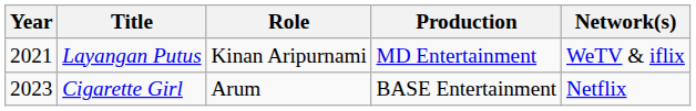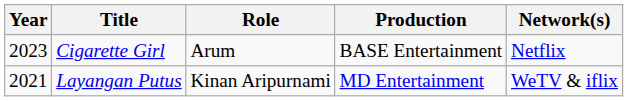 <table class="wikitable sortable">
 <tr>
 <th>Year</th>
 <th>Title</th>
 <th>Role</th>
 <th>Production</th>
 <th>Network(s)</th>
 </tr>
 <tr>
+<td>2023</td>
+<td><em><a href='#'>Cigarette Girl</a></em></td>
+<td>Arum</td>
+<td>BASE Entertainment</td>
+<td><a href='#'>Netflix</a></td>
+</tr>
+<tr>
 <td>2021</td>
 <td><em><a href='#'>Layangan Putus</a></em></td>
 <td>Kinan Aripurnami</td>
 <td><a href='#'>MD Entertainment</a></td>
 <td><a href='#'>WeTV</a> & <a href='#'>iflix</a></td>
 </tr>
-<tr>
-<td>2023</td>
-<td><em><a href='#'>Cigarette Girl</a></em></td>
-<td>Arum</td>
-<td>BASE Entertainment</td>
-<td><a href='#'>Netflix</a></td>
-</tr>
 </table>
